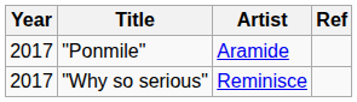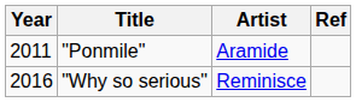 <table class="wikitable sortable">
 <tr>
 <th>Year</th>
 <th>Title</th>
 <th>Artist</th>
 <th>Ref</th>
 </tr>
 <tr>
-<td>2017</td>
+<td>2011</td>
 <td>"Ponmile"</td>
 <td><a href='#'>Aramide</a></td>
 <td></td>
 </tr>
 <tr>
-<td>2017</td>
+<td>2016</td>
 <td>"Why so serious"</td>
 <td><a href='#'>Reminisce</a></td>
 <td></td>
 </tr>
 </table>
